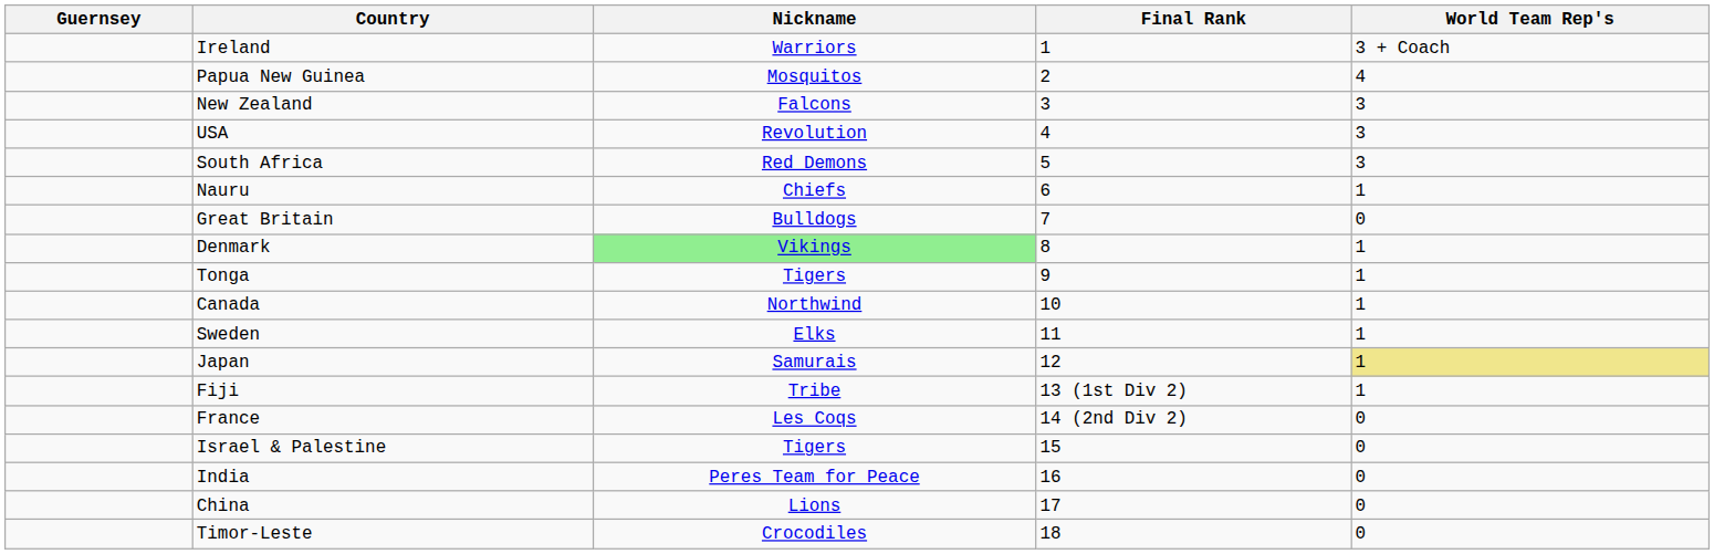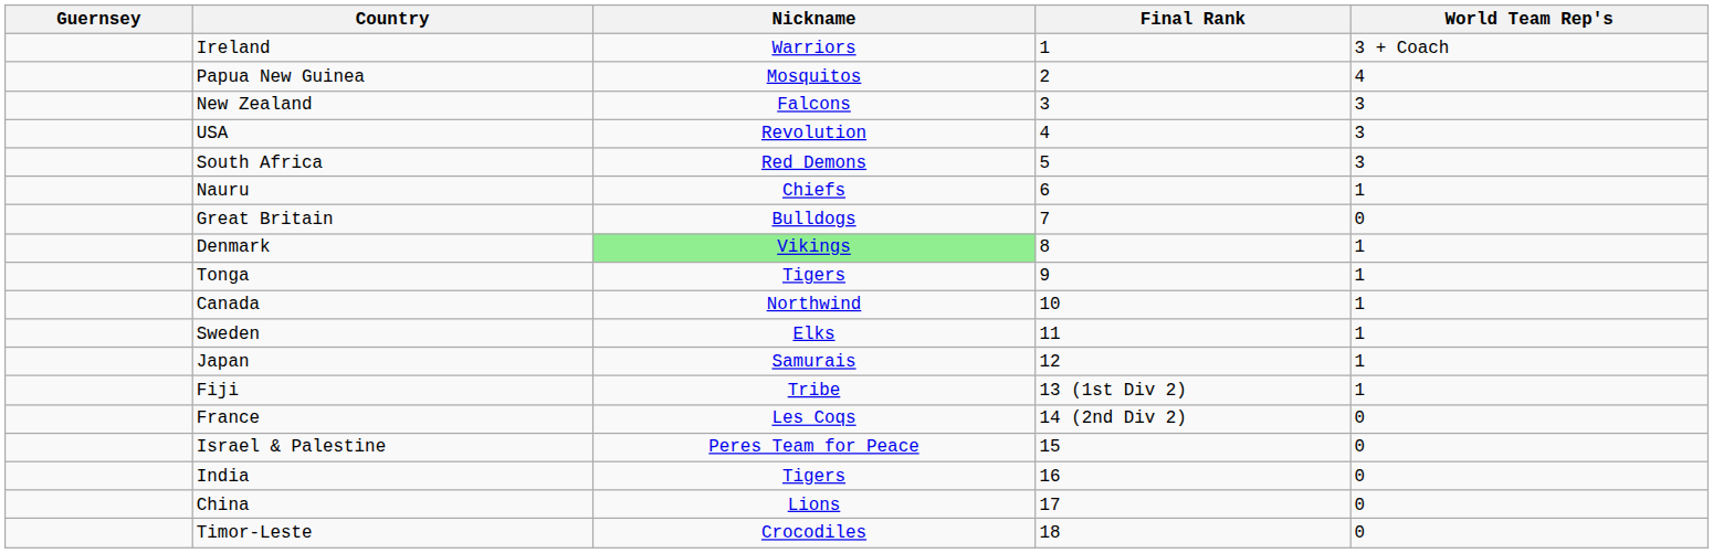 <table class="wikitable sortable" style="width:100%;">
 <tr>
 <th>Guernsey</th>
 <th>Country</th>
 <th>Nickname</th>
 <th>Final Rank</th>
 <th>World Team Rep's</th>
 </tr>
 <tr>
 <td style="text-align:center;"></td>
 <td> Ireland</td>
 <td style="text-align:center;"><a href='#'>Warriors</a></td>
 <td>1</td>
 <td>3 + Coach</td>
 </tr>
 <tr>
 <td style="text-align:center;"></td>
 <td> Papua New Guinea</td>
 <td style="text-align:center;"><a href='#'>Mosquitos</a></td>
 <td>2</td>
 <td>4</td>
 </tr>
 <tr>
 <td style="text-align:center;"></td>
 <td> New Zealand</td>
 <td style="text-align:center;"><a href='#'>Falcons</a></td>
 <td>3</td>
 <td>3</td>
 </tr>
 <tr>
 <td style="text-align:center;"></td>
 <td> USA</td>
 <td style="text-align:center;"><a href='#'>Revolution</a></td>
 <td>4</td>
 <td>3</td>
 </tr>
 <tr>
 <td style="text-align:center;"></td>
 <td> South Africa</td>
 <td style="text-align:center;"><a href='#'>Red Demons</a></td>
 <td>5</td>
 <td>3</td>
 </tr>
 <tr>
 <td style="text-align:center;"></td>
 <td> Nauru</td>
 <td style="text-align:center;"><a href='#'>Chiefs</a></td>
 <td>6</td>
 <td>1</td>
 </tr>
 <tr>
 <td style="text-align:center;"></td>
 <td> Great Britain</td>
 <td style="text-align:center;"><a href='#'>Bulldogs</a></td>
 <td>7</td>
 <td>0</td>
 </tr>
 <tr>
 <td style="text-align:center;"></td>
 <td> Denmark</td>
 <td style="background: lightgreen; text-align:center;"><a href='#'>Vikings</a></td>
 <td>8</td>
 <td>1</td>
 </tr>
 <tr>
 <td style="text-align:center;"></td>
 <td> Tonga</td>
 <td style="text-align:center;"><a href='#'>Tigers</a></td>
 <td>9</td>
 <td>1</td>
 </tr>
 <tr>
 <td style="text-align:center;"></td>
 <td> Canada</td>
 <td style="text-align:center;"><a href='#'>Northwind</a></td>
 <td>10</td>
 <td>1</td>
 </tr>
 <tr>
 <td style="text-align:center;"></td>
 <td> Sweden</td>
 <td style="text-align:center;"><a href='#'>Elks</a></td>
 <td>11</td>
 <td>1</td>
 </tr>
 <tr>
 <td style="text-align:center;"></td>
 <td> Japan</td>
 <td style="text-align:center;"><a href='#'>Samurais</a></td>
 <td>12</td>
-<td style="background: khaki;">1</td>
+<td>1</td>
 </tr>
 <tr>
 <td style="text-align:center;"></td>
 <td> Fiji</td>
 <td style="text-align:center;"><a href='#'>Tribe</a></td>
 <td>13 (1st Div 2)</td>
 <td>1</td>
 </tr>
 <tr>
 <td style="text-align:center;"></td>
 <td> France</td>
 <td style="text-align:center;"><a href='#'>Les Coqs</a></td>
 <td>14 (2nd Div 2)</td>
 <td>0</td>
 </tr>
 <tr>
 <td style="text-align:center;"></td>
 <td>  Israel & Palestine</td>
-<td style="text-align:center;"><a href='#'>Tigers</a></td>
+<td style="text-align:center;"><a href='#'>Peres Team for Peace</a></td>
 <td>15</td>
 <td>0</td>
 </tr>
 <tr>
 <td style="text-align:center;"></td>
 <td> India</td>
-<td style="text-align:center;"><a href='#'>Peres Team for Peace</a></td>
+<td style="text-align:center;"><a href='#'>Tigers</a></td>
 <td>16</td>
 <td>0</td>
 </tr>
 <tr>
 <td style="text-align:center;"></td>
 <td> China</td>
 <td style="text-align:center;"><a href='#'>Lions</a></td>
 <td>17</td>
 <td>0</td>
 </tr>
 <tr>
 <td style="text-align:center;"></td>
 <td> Timor-Leste</td>
 <td style="text-align:center;"><a href='#'>Crocodiles</a></td>
 <td>18</td>
 <td>0</td>
 </tr>
 </table>
